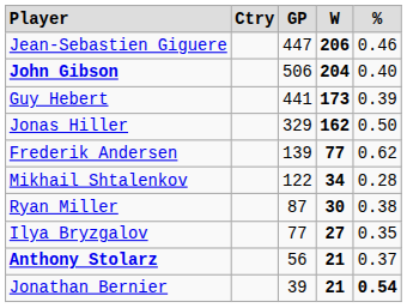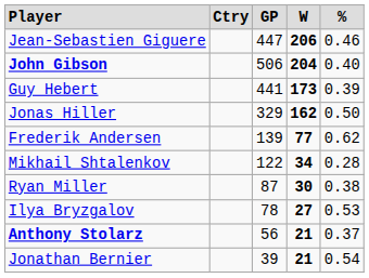 <table class="wikitable">
 <tr align="center" style="font-weight:bold; background-color:#dddddd;" |>
 <td align="left">Player</td>
 <td>Ctry</td>
 <td>GP</td>
 <td>W</td>
 <td>%</td>
 </tr>
 <tr align="center">
 <td align="left"><a href='#'>Jean-Sebastien Giguere</a></td>
 <td></td>
 <td>447</td>
 <td><strong>206</strong></td>
 <td>0.46</td>
 </tr>
 <tr align="center">
 <td align="left"><strong><a href='#'>John Gibson</a></strong></td>
 <td></td>
 <td>506</td>
 <td><strong>204</strong></td>
 <td>0.40</td>
 </tr>
 <tr align="center">
 <td align="left"><a href='#'>Guy Hebert</a></td>
 <td></td>
 <td>441</td>
 <td><strong>173</strong></td>
 <td>0.39</td>
 </tr>
 <tr align="center">
 <td align="left"><a href='#'>Jonas Hiller</a></td>
 <td></td>
 <td>329</td>
 <td><strong>162</strong></td>
 <td>0.50</td>
 </tr>
 <tr align="center">
 <td align="left"><a href='#'>Frederik Andersen</a></td>
 <td></td>
 <td>139</td>
 <td><strong>77</strong></td>
 <td>0.62</td>
 </tr>
 <tr align="center">
 <td align="left"><a href='#'>Mikhail Shtalenkov</a></td>
 <td></td>
 <td>122</td>
 <td><strong>34</strong></td>
 <td>0.28</td>
 </tr>
 <tr align="center">
 <td align="left"><a href='#'>Ryan Miller</a></td>
 <td></td>
 <td>87</td>
 <td><strong>30</strong></td>
 <td>0.38</td>
 </tr>
 <tr align="center">
 <td align="left"><a href='#'>Ilya Bryzgalov</a></td>
 <td></td>
-<td>77</td>
+<td>78</td>
 <td><strong>27</strong></td>
-<td>0.35</td>
+<td>0.53</td>
 </tr>
 <tr align="center">
 <td align="left"><strong><a href='#'>Anthony Stolarz</a></strong></td>
 <td></td>
 <td>56</td>
 <td><strong>21</strong></td>
 <td>0.37</td>
 </tr>
 <tr align="center">
 <td align="left"><a href='#'>Jonathan Bernier</a></td>
 <td></td>
 <td>39</td>
 <td><strong>21</strong></td>
-<td><strong>0.54</strong></td>
+<td>0.54</td>
 </tr>
 </table>
